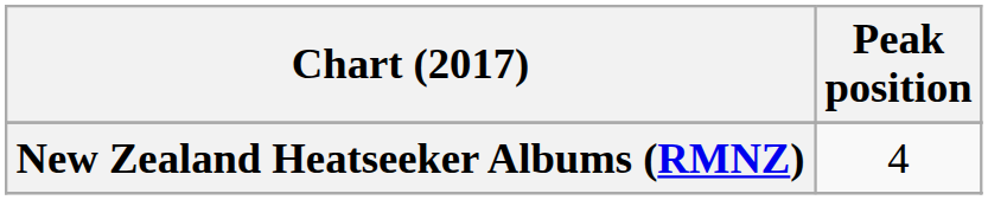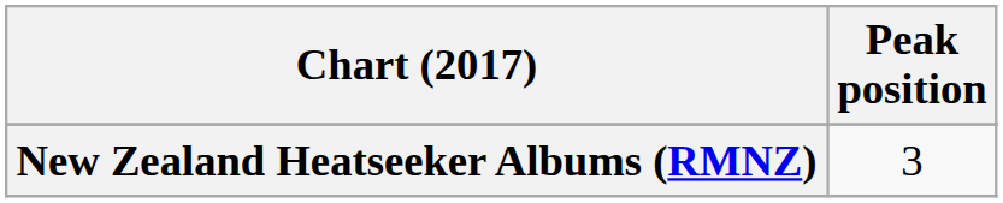 <table class="wikitable sortable plainrowheaders" style="text-align:center">
 <tr>
 <th scope="col">Chart (2017)</th>
 <th scope="col">Peak<br> position</th>
 </tr>
 <tr>
 </tr>
 <tr>
 </tr>
 <tr>
 <th scope="row">New Zealand Heatseeker Albums (<a href='#'>RMNZ</a>)</th>
-<td>4</td>
+<td>3</td>
 </tr>
 <tr>
 </tr>
 <tr>
 </tr>
 </table>
